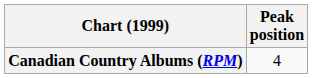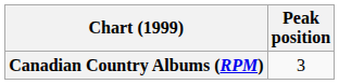 <table class="wikitable sortable plainrowheaders" style="text-align:center">
 <tr>
 <th scope="col">Chart (1999)</th>
 <th scope="col">Peak<br> position</th>
 </tr>
 <tr>
 <th scope="row">Canadian Country Albums (<em><a href='#'>RPM</a></em>)</th>
-<td>4</td>
+<td>3</td>
 </tr>
 <tr>
 </tr>
 <tr>
 </tr>
 <tr>
 </tr>
 </table>
